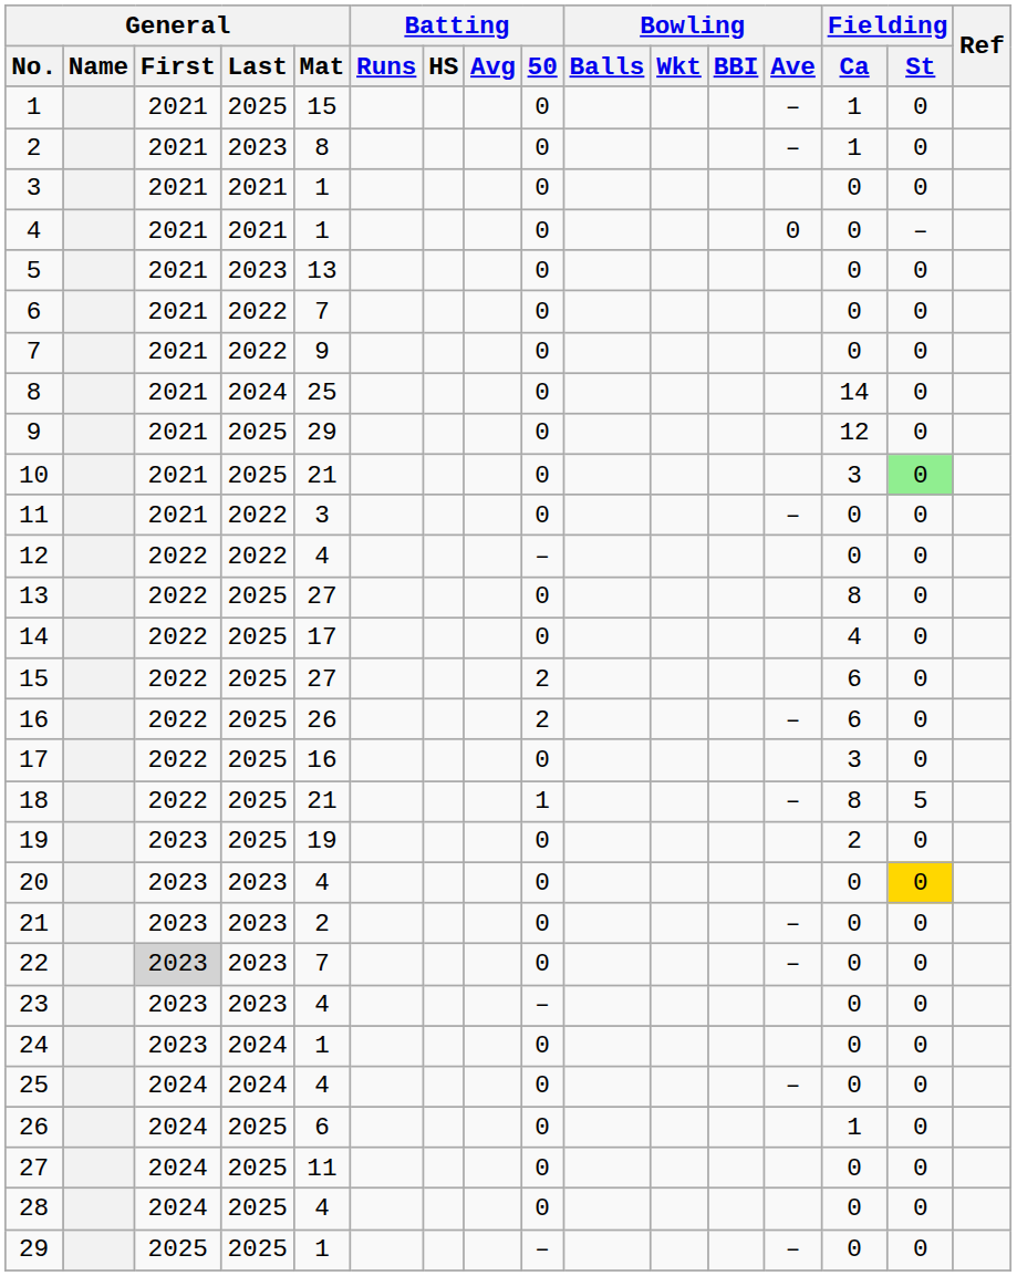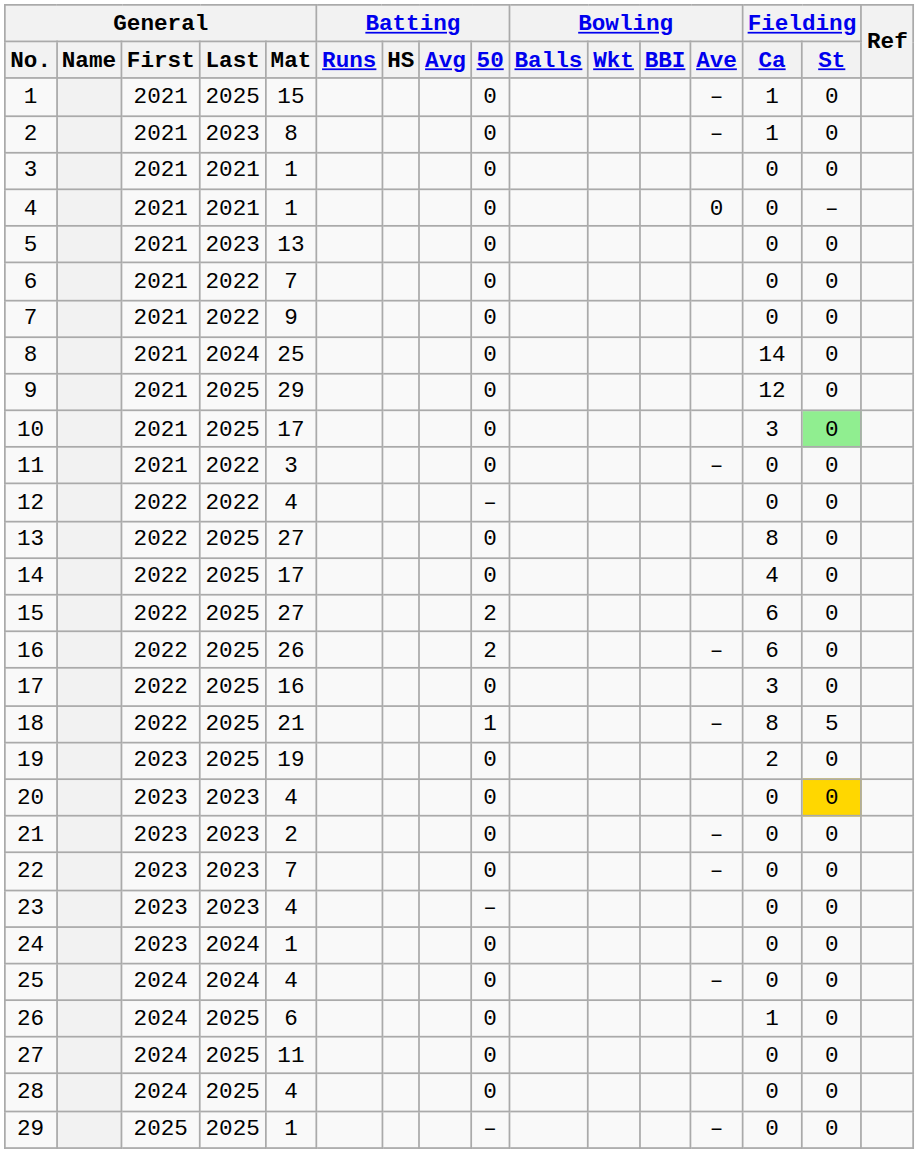 <table class="wikitable plainrowheaders sortable">
 <tr align="center">
 <th scope="col" colspan=5 class="unsortable">General</th>
 <th scope="col" colspan=4 class="unsortable"><a href='#'>Batting</a></th>
 <th scope="col" colspan=4 class="unsortable"><a href='#'>Bowling</a></th>
 <th scope="col" colspan=2 class="unsortable"><a href='#'>Fielding</a></th>
 <th scope="col" rowspan=2 class="unsortable">Ref</th>
 </tr>
 <tr align="center">
 <th scope="col">No.</th>
 <th scope="col">Name</th>
 <th scope="col">First</th>
 <th scope="col">Last</th>
 <th scope="col">Mat</th>
 <th scope="col"><a href='#'>Runs</a></th>
 <th scope="col">HS</th>
 <th scope="col"><a href='#'>Avg</a></th>
 <th scope="col"><a href='#'>50</a></th>
 <th scope="col"><a href='#'>Balls</a></th>
 <th scope="col"><a href='#'>Wkt</a></th>
 <th scope="col"><a href='#'>BBI</a></th>
 <th scope="col"><a href='#'>Ave</a></th>
 <th scope="col"><a href='#'>Ca</a></th>
 <th scope="col"><a href='#'>St</a></th>
 </tr>
 <tr align="center">
 <td>1</td>
 <th scope="row"></th>
 <td>2021</td>
 <td>2025</td>
 <td>15</td>
 <td></td>
 <td></td>
 <td></td>
 <td>0</td>
 <td></td>
 <td></td>
 <td></td>
 <td>–</td>
 <td>1</td>
 <td>0</td>
 <td></td>
 </tr>
 <tr align="center">
 <td>2</td>
 <th scope="row"></th>
 <td>2021</td>
 <td>2023</td>
 <td>8</td>
 <td></td>
 <td></td>
 <td></td>
 <td>0</td>
 <td></td>
 <td></td>
 <td></td>
 <td>–</td>
 <td>1</td>
 <td>0</td>
 <td></td>
 </tr>
 <tr align="center">
 <td>3</td>
 <th scope="row"></th>
 <td>2021</td>
 <td>2021</td>
 <td>1</td>
 <td></td>
 <td></td>
 <td></td>
 <td>0</td>
 <td></td>
 <td></td>
 <td></td>
 <td></td>
 <td>0</td>
 <td>0</td>
 <td></td>
 </tr>
 <tr align="center">
 <td>4</td>
 <th scope="row"></th>
 <td>2021</td>
 <td>2021</td>
 <td>1</td>
 <td></td>
 <td></td>
 <td></td>
 <td>0</td>
 <td></td>
 <td></td>
 <td></td>
 <td>0</td>
 <td>0</td>
 <td>–</td>
 <td></td>
 </tr>
 <tr align="center">
 <td>5</td>
 <th scope="row"></th>
 <td>2021</td>
 <td>2023</td>
 <td>13</td>
 <td></td>
 <td></td>
 <td></td>
 <td>0</td>
 <td></td>
 <td></td>
 <td></td>
 <td></td>
 <td>0</td>
 <td>0</td>
 <td></td>
 </tr>
 <tr align="center">
 <td>6</td>
 <th scope="row"></th>
 <td>2021</td>
 <td>2022</td>
 <td>7</td>
 <td></td>
 <td></td>
 <td></td>
 <td>0</td>
 <td></td>
 <td></td>
 <td></td>
 <td></td>
 <td>0</td>
 <td>0</td>
 <td></td>
 </tr>
 <tr align="center">
 <td>7</td>
 <th scope="row"></th>
 <td>2021</td>
 <td>2022</td>
 <td>9</td>
 <td></td>
 <td></td>
 <td></td>
 <td>0</td>
 <td></td>
 <td></td>
 <td></td>
 <td></td>
 <td>0</td>
 <td>0</td>
 <td></td>
 </tr>
 <tr align="center">
 <td>8</td>
 <th scope="row"></th>
 <td>2021</td>
 <td>2024</td>
 <td>25</td>
 <td></td>
 <td></td>
 <td></td>
 <td>0</td>
 <td></td>
 <td></td>
 <td></td>
 <td></td>
 <td>14</td>
 <td>0</td>
 <td></td>
 </tr>
 <tr align="center">
 <td>9</td>
 <th scope="row"></th>
 <td>2021</td>
 <td>2025</td>
 <td>29</td>
 <td></td>
 <td></td>
 <td></td>
 <td>0</td>
 <td></td>
 <td></td>
 <td></td>
 <td></td>
 <td>12</td>
 <td>0</td>
 <td></td>
 </tr>
 <tr align="center">
 <td>10</td>
 <th scope="row"></th>
 <td>2021</td>
 <td>2025</td>
-<td>21</td>
+<td>17</td>
 <td></td>
 <td></td>
 <td></td>
 <td>0</td>
 <td></td>
 <td></td>
 <td></td>
 <td></td>
 <td>3</td>
 <td style="background: lightgreen;">0</td>
 <td></td>
 </tr>
 <tr align="center">
 <td>11</td>
 <th scope="row"></th>
 <td>2021</td>
 <td>2022</td>
 <td>3</td>
 <td></td>
 <td></td>
 <td></td>
 <td>0</td>
 <td></td>
 <td></td>
 <td></td>
 <td>–</td>
 <td>0</td>
 <td>0</td>
 <td></td>
 </tr>
 <tr align="center">
 <td>12</td>
 <th scope="row"></th>
 <td>2022</td>
 <td>2022</td>
 <td>4</td>
 <td></td>
 <td></td>
 <td></td>
 <td>–</td>
 <td></td>
 <td></td>
 <td></td>
 <td></td>
 <td>0</td>
 <td>0</td>
 <td></td>
 </tr>
 <tr align="center">
 <td>13</td>
 <th scope="row"></th>
 <td>2022</td>
 <td>2025</td>
 <td>27</td>
 <td></td>
 <td></td>
 <td></td>
 <td>0</td>
 <td></td>
 <td></td>
 <td></td>
 <td></td>
 <td>8</td>
 <td>0</td>
 <td></td>
 </tr>
 <tr align="center">
 <td>14</td>
 <th scope="row"></th>
 <td>2022</td>
 <td>2025</td>
 <td>17</td>
 <td></td>
 <td></td>
 <td></td>
 <td>0</td>
 <td></td>
 <td></td>
 <td></td>
 <td></td>
 <td>4</td>
 <td>0</td>
 <td></td>
 </tr>
 <tr align="center">
 <td>15</td>
 <th scope="row"></th>
 <td>2022</td>
 <td>2025</td>
 <td>27</td>
 <td></td>
 <td></td>
 <td></td>
 <td>2</td>
 <td></td>
 <td></td>
 <td></td>
 <td></td>
 <td>6</td>
 <td>0</td>
 <td></td>
 </tr>
 <tr align="center">
 <td>16</td>
 <th scope="row"></th>
 <td>2022</td>
 <td>2025</td>
 <td>26</td>
 <td></td>
 <td></td>
 <td></td>
 <td>2</td>
 <td></td>
 <td></td>
 <td></td>
 <td>–</td>
 <td>6</td>
 <td>0</td>
 <td></td>
 </tr>
 <tr align="center">
 <td>17</td>
 <th scope="row"></th>
 <td>2022</td>
 <td>2025</td>
 <td>16</td>
 <td></td>
 <td></td>
 <td></td>
 <td>0</td>
 <td></td>
 <td></td>
 <td></td>
 <td></td>
 <td>3</td>
 <td>0</td>
 <td></td>
 </tr>
 <tr align="center">
 <td>18</td>
 <th scope="row"></th>
 <td>2022</td>
 <td>2025</td>
 <td>21</td>
 <td></td>
 <td></td>
 <td></td>
 <td>1</td>
 <td></td>
 <td></td>
 <td></td>
 <td>–</td>
 <td>8</td>
 <td>5</td>
 <td></td>
 </tr>
 <tr align="center">
 <td>19</td>
 <th scope="row"></th>
 <td>2023</td>
 <td>2025</td>
 <td>19</td>
 <td></td>
 <td></td>
 <td></td>
 <td>0</td>
 <td></td>
 <td></td>
 <td></td>
 <td></td>
 <td>2</td>
 <td>0</td>
 <td></td>
 </tr>
 <tr align="center">
 <td>20</td>
 <th scope="row"></th>
 <td>2023</td>
 <td>2023</td>
 <td>4</td>
 <td></td>
 <td></td>
 <td></td>
 <td>0</td>
 <td></td>
 <td></td>
 <td></td>
 <td></td>
 <td>0</td>
 <td style="background: gold;">0</td>
 <td></td>
 </tr>
 <tr align="center">
 <td>21</td>
 <th scope="row"></th>
 <td>2023</td>
 <td>2023</td>
 <td>2</td>
 <td></td>
 <td></td>
 <td></td>
 <td>0</td>
 <td></td>
 <td></td>
 <td></td>
 <td>–</td>
 <td>0</td>
 <td>0</td>
 <td></td>
 </tr>
 <tr align="center">
 <td>22</td>
 <th scope="row"></th>
-<td style="background: lightgrey;">2023</td>
+<td>2023</td>
 <td>2023</td>
 <td>7</td>
 <td></td>
 <td></td>
 <td></td>
 <td>0</td>
 <td></td>
 <td></td>
 <td></td>
 <td>–</td>
 <td>0</td>
 <td>0</td>
 <td></td>
 </tr>
 <tr align="center">
 <td>23</td>
 <th scope="row"></th>
 <td>2023</td>
 <td>2023</td>
 <td>4</td>
 <td></td>
 <td></td>
 <td></td>
 <td>–</td>
 <td></td>
 <td></td>
 <td></td>
 <td></td>
 <td>0</td>
 <td>0</td>
 <td></td>
 </tr>
 <tr align="center">
 <td>24</td>
 <th scope="row"></th>
 <td>2023</td>
 <td>2024</td>
 <td>1</td>
 <td></td>
 <td></td>
 <td></td>
 <td>0</td>
 <td></td>
 <td></td>
 <td></td>
 <td></td>
 <td>0</td>
 <td>0</td>
 <td></td>
 </tr>
 <tr align="center">
 <td>25</td>
 <th scope="row"></th>
 <td>2024</td>
 <td>2024</td>
 <td>4</td>
 <td></td>
 <td></td>
 <td></td>
 <td>0</td>
 <td></td>
 <td></td>
 <td></td>
 <td>–</td>
 <td>0</td>
 <td>0</td>
 <td></td>
 </tr>
 <tr align="center">
 <td>26</td>
 <th scope="row"></th>
 <td>2024</td>
 <td>2025</td>
 <td>6</td>
 <td></td>
 <td></td>
 <td></td>
 <td>0</td>
 <td></td>
 <td></td>
 <td></td>
 <td></td>
 <td>1</td>
 <td>0</td>
 <td></td>
 </tr>
 <tr align="center">
 <td>27</td>
 <th scope="row"></th>
 <td>2024</td>
 <td>2025</td>
 <td>11</td>
 <td></td>
 <td></td>
 <td></td>
 <td>0</td>
 <td></td>
 <td></td>
 <td></td>
 <td></td>
 <td>0</td>
 <td>0</td>
 <td></td>
 </tr>
 <tr align="center">
 <td>28</td>
 <th scope="row"></th>
 <td>2024</td>
 <td>2025</td>
 <td>4</td>
 <td></td>
 <td></td>
 <td></td>
 <td>0</td>
 <td></td>
 <td></td>
 <td></td>
 <td></td>
 <td>0</td>
 <td>0</td>
 <td></td>
 </tr>
 <tr align="center">
 <td>29</td>
 <th scope="row"></th>
 <td>2025</td>
 <td>2025</td>
 <td>1</td>
 <td></td>
 <td></td>
 <td></td>
 <td>–</td>
 <td></td>
 <td></td>
 <td></td>
 <td>–</td>
 <td>0</td>
 <td>0</td>
 <td></td>
 </tr>
 </table>
